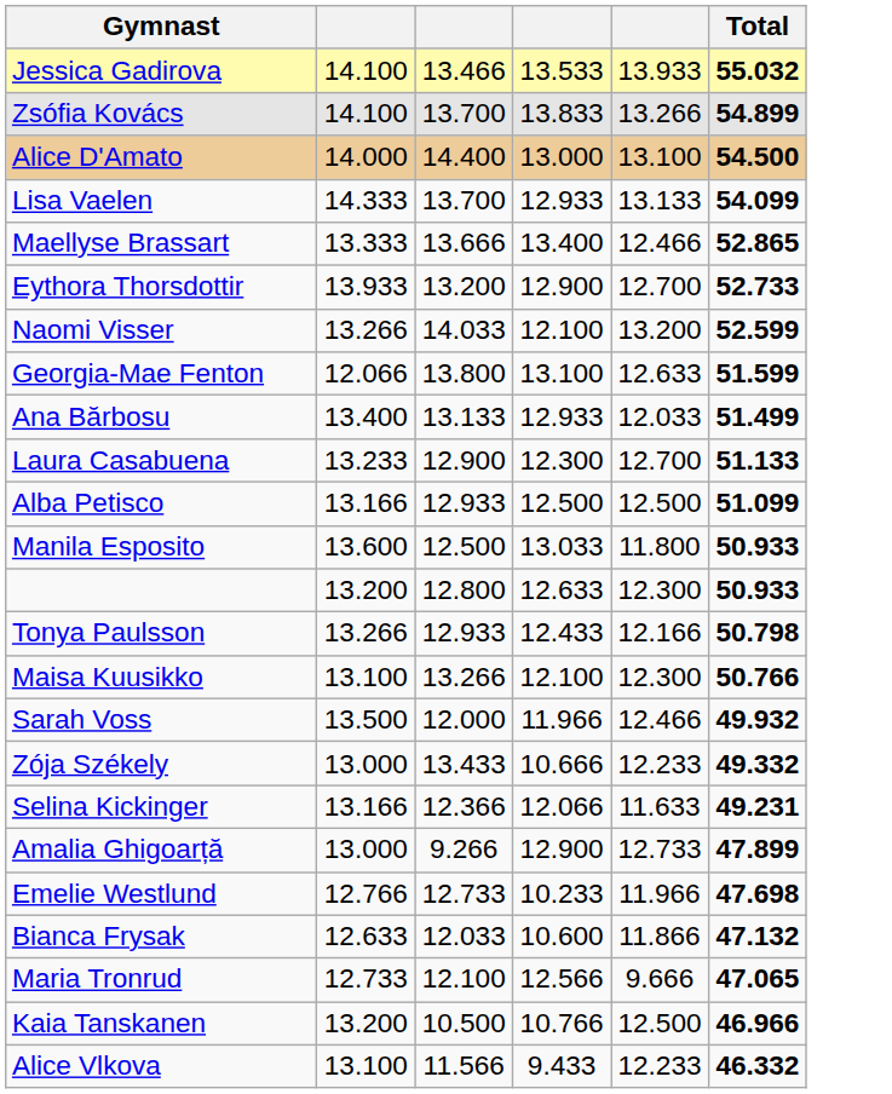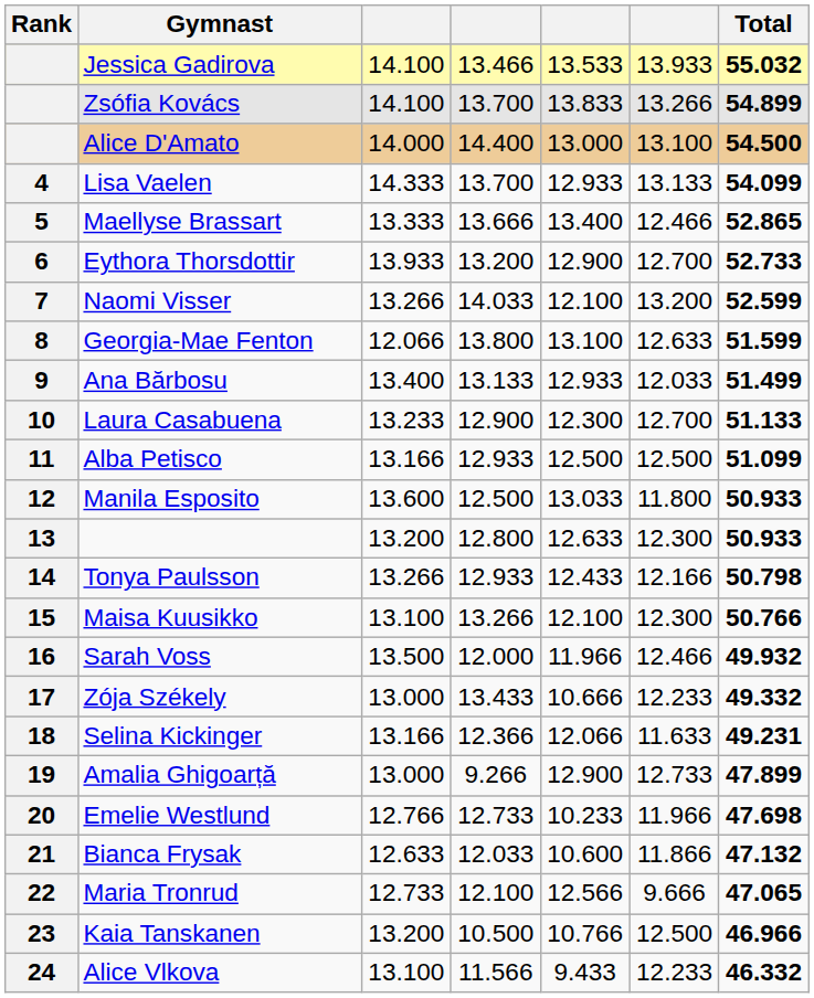 <table class="wikitable sortable" style="text-align:center; font-size:100%">
 <tr>
+<th scope="col" style="width:15px;">Rank</th>
 <th scope="col" style="width:175px;">Gymnast</th>
 <th scope="col" style="width:50px;"></th>
 <th scope="col" style="width:50px;"></th>
 <th scope="col" style="width:50px;"></th>
 <th scope="col" style="width:50px;"></th>
 <th scope="col" style="width:50px;">Total</th>
 </tr>
 <tr style="background:#fffcaf;">
+<th scope="row" style="text-align:center;"></th>
 <td style="text-align:left;"> <a href='#'>Jessica Gadirova</a></td>
 <td>14.100</td>
 <td>13.466</td>
 <td>13.533</td>
 <td>13.933</td>
 <td><strong>55.032</strong></td>
 </tr>
 <tr style="background:#e5e5e5;">
+<th scope="row" style="text-align:center;"></th>
 <td style="text-align:left;"> <a href='#'>Zsófia Kovács</a></td>
 <td>14.100</td>
 <td>13.700</td>
 <td>13.833</td>
 <td>13.266</td>
 <td><strong>54.899</strong></td>
 </tr>
 <tr style="background:#ec9;">
+<th scope="row" style="text-align:center;"></th>
 <td style="text-align:left;"> <a href='#'>Alice D'Amato</a></td>
 <td>14.000</td>
 <td>14.400</td>
 <td>13.000</td>
 <td>13.100</td>
 <td><strong>54.500</strong></td>
 </tr>
 <tr>
+<th>4</th>
 <td style="text-align:left;"> <a href='#'>Lisa Vaelen</a></td>
 <td>14.333</td>
 <td>13.700</td>
 <td>12.933</td>
 <td>13.133</td>
 <td><strong>54.099</strong></td>
 </tr>
 <tr>
+<th>5</th>
 <td style="text-align:left;"> <a href='#'>Maellyse Brassart</a></td>
 <td>13.333</td>
 <td>13.666</td>
 <td>13.400</td>
 <td>12.466</td>
 <td><strong>52.865</strong></td>
 </tr>
 <tr>
+<th>6</th>
 <td style="text-align:left;"> <a href='#'>Eythora Thorsdottir</a></td>
 <td>13.933</td>
 <td>13.200</td>
 <td>12.900</td>
 <td>12.700</td>
 <td><strong>52.733</strong></td>
 </tr>
 <tr>
+<th>7</th>
 <td style="text-align:left;"> <a href='#'>Naomi Visser</a></td>
 <td>13.266</td>
 <td>14.033</td>
 <td>12.100</td>
 <td>13.200</td>
 <td><strong>52.599</strong></td>
 </tr>
 <tr>
+<th>8</th>
 <td style="text-align:left;"> <a href='#'>Georgia-Mae Fenton</a></td>
 <td>12.066</td>
 <td>13.800</td>
 <td>13.100</td>
 <td>12.633</td>
 <td><strong>51.599</strong></td>
 </tr>
 <tr>
+<th>9</th>
 <td style="text-align:left;"> <a href='#'>Ana Bărbosu</a></td>
 <td>13.400</td>
 <td>13.133</td>
 <td>12.933</td>
 <td>12.033</td>
 <td><strong>51.499</strong></td>
 </tr>
 <tr>
+<th>10</th>
 <td style="text-align:left;"> <a href='#'>Laura Casabuena</a></td>
 <td>13.233</td>
 <td>12.900</td>
 <td>12.300</td>
 <td>12.700</td>
 <td><strong>51.133</strong></td>
 </tr>
 <tr>
+<th>11</th>
 <td style="text-align:left;"> <a href='#'>Alba Petisco</a></td>
 <td>13.166</td>
 <td>12.933</td>
 <td>12.500</td>
 <td>12.500</td>
 <td><strong>51.099</strong></td>
 </tr>
 <tr>
+<th>12</th>
 <td style="text-align:left;"> <a href='#'>Manila Esposito</a></td>
 <td>13.600</td>
 <td>12.500</td>
 <td>13.033</td>
 <td>11.800</td>
 <td><strong>50.933</strong></td>
 </tr>
 <tr>
+<th>13</th>
 <td style="text-align:left;"></td>
 <td>13.200</td>
 <td>12.800</td>
 <td>12.633</td>
 <td>12.300</td>
 <td><strong>50.933</strong></td>
 </tr>
 <tr>
+<th>14</th>
 <td style="text-align:left;"> <a href='#'>Tonya Paulsson</a></td>
 <td>13.266</td>
 <td>12.933</td>
 <td>12.433</td>
 <td>12.166</td>
 <td><strong>50.798</strong></td>
 </tr>
 <tr>
+<th>15</th>
 <td style="text-align:left;"> <a href='#'>Maisa Kuusikko</a></td>
 <td>13.100</td>
 <td>13.266</td>
 <td>12.100</td>
 <td>12.300</td>
 <td><strong>50.766</strong></td>
 </tr>
 <tr>
+<th>16</th>
 <td style="text-align:left;"> <a href='#'>Sarah Voss</a></td>
 <td>13.500</td>
 <td>12.000</td>
 <td>11.966</td>
 <td>12.466</td>
 <td><strong>49.932</strong></td>
 </tr>
 <tr>
+<th>17</th>
 <td style="text-align:left;"> <a href='#'>Zója Székely</a></td>
 <td>13.000</td>
 <td>13.433</td>
 <td>10.666</td>
 <td>12.233</td>
 <td><strong>49.332</strong></td>
 </tr>
 <tr>
+<th>18</th>
 <td style="text-align:left;"> <a href='#'>Selina Kickinger</a></td>
 <td>13.166</td>
 <td>12.366</td>
 <td>12.066</td>
 <td>11.633</td>
 <td><strong>49.231</strong></td>
 </tr>
 <tr>
+<th>19</th>
 <td style="text-align:left;"> <a href='#'>Amalia Ghigoarță</a></td>
 <td>13.000</td>
 <td>9.266</td>
 <td>12.900</td>
 <td>12.733</td>
 <td><strong>47.899</strong></td>
 </tr>
 <tr>
+<th>20</th>
 <td style="text-align:left;"> <a href='#'>Emelie Westlund</a></td>
 <td>12.766</td>
 <td>12.733</td>
 <td>10.233</td>
 <td>11.966</td>
 <td><strong>47.698</strong></td>
 </tr>
 <tr>
+<th>21</th>
 <td style="text-align:left;"> <a href='#'>Bianca Frysak</a></td>
 <td>12.633</td>
 <td>12.033</td>
 <td>10.600</td>
 <td>11.866</td>
 <td><strong>47.132</strong></td>
 </tr>
 <tr>
+<th>22</th>
 <td style="text-align:left;"> <a href='#'>Maria Tronrud</a></td>
 <td>12.733</td>
 <td>12.100</td>
 <td>12.566</td>
 <td>9.666</td>
 <td><strong>47.065</strong></td>
 </tr>
 <tr>
+<th>23</th>
 <td style="text-align:left;"> <a href='#'>Kaia Tanskanen</a></td>
 <td>13.200</td>
 <td>10.500</td>
 <td>10.766</td>
 <td>12.500</td>
 <td><strong>46.966</strong></td>
 </tr>
 <tr>
+<th>24</th>
 <td style="text-align:left;"> <a href='#'>Alice Vlkova</a></td>
 <td>13.100</td>
 <td>11.566</td>
 <td>9.433</td>
 <td>12.233</td>
 <td><strong>46.332</strong></td>
 </tr>
 </table>
